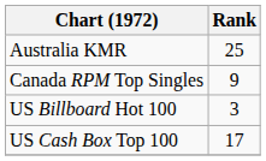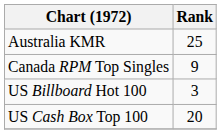 <table class="wikitable sortable">
 <tr>
 <th align="left">Chart (1972)</th>
 <th style="text-align:center;">Rank</th>
 </tr>
 <tr>
 <td>Australia KMR</td>
 <td style="text-align:center;">25</td>
 </tr>
 <tr>
 <td>Canada <em>RPM</em> Top Singles</td>
 <td style="text-align:center;">9</td>
 </tr>
 <tr>
 <td>US <em>Billboard</em> Hot 100</td>
 <td style="text-align:center;">3</td>
 </tr>
 <tr>
 <td>US <em>Cash Box</em> Top 100</td>
-<td style="text-align:center;">17</td>
+<td style="text-align:center;">20</td>
 </tr>
 <tr>
 </tr>
 </table>
